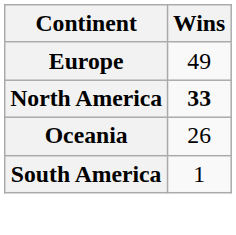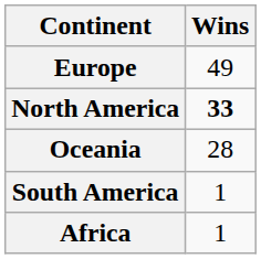 <table class="wikitable plainrowheaders sortable" style="text-align:center;">
 <tr>
 <th scope=col>Continent</th>
 <th scope=col>Wins</th>
 </tr>
 <tr>
 <th scope=row align=left>Europe</th>
 <td>49</td>
 </tr>
 <tr>
 <th scope=row align=left>North America</th>
 <td><strong>33</strong></td>
 </tr>
 <tr>
 <th scope=row align=left>Oceania</th>
-<td>26</td>
+<td>28</td>
 </tr>
 <tr>
 <th scope=row align=left>South America</th>
 <td>1</td>
 </tr>
+<tr>
+<th scope=row align=left>Africa</th>
+<td>1</td>
+</tr>
 </table>
